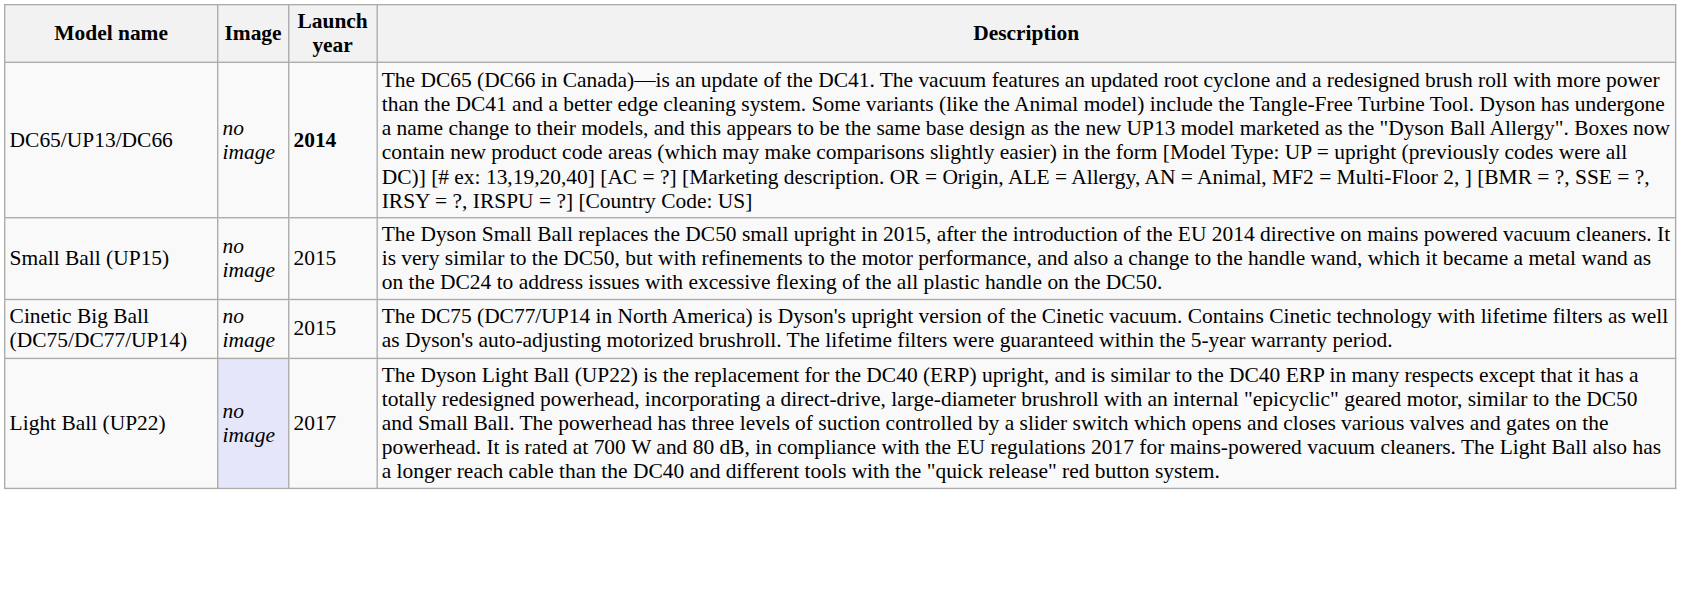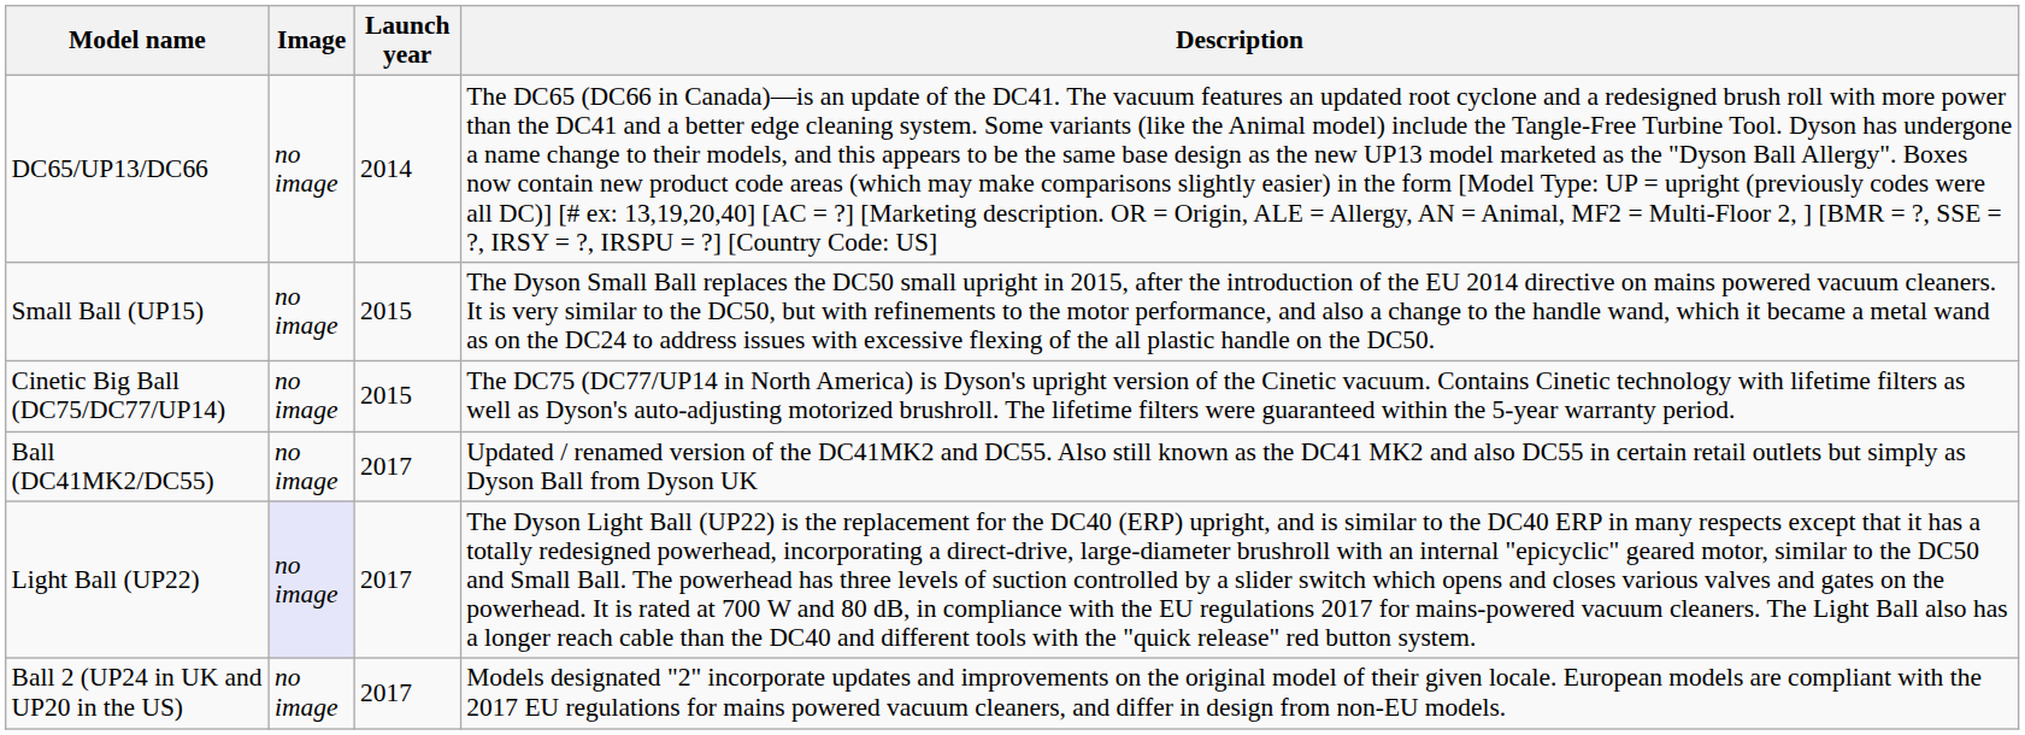 <table class="wikitable sortable">
 <tr>
 <th>Model name</th>
 <th>Image</th>
 <th>Launch year</th>
 <th>Description</th>
 </tr>
 <tr>
 <td>DC65/UP13/DC66</td>
 <td><em>no image</em></td>
-<td><strong>2014</strong></td>
+<td>2014</td>
 <td>The DC65 (DC66 in Canada)—is an update of the DC41. The vacuum features an updated root cyclone and a redesigned brush roll with more power than the DC41 and a better edge cleaning system. Some variants (like the Animal model) include the Tangle-Free Turbine Tool. Dyson has undergone a name change to their models, and this appears to be the same base design as the new UP13 model marketed as the "Dyson Ball Allergy". Boxes now contain new product code areas (which may make comparisons slightly easier) in the form [Model Type: UP = upright (previously codes were all DC)] [# ex: 13,19,20,40] [AC = ?] [Marketing description. OR = Origin, ALE = Allergy, AN = Animal, MF2 = Multi-Floor 2, ] [BMR = ?, SSE = ?, IRSY = ?, IRSPU = ?] [Country Code: US]</td>
 </tr>
 <tr>
 <td>Small Ball (UP15)</td>
 <td><em>no image</em></td>
 <td>2015</td>
 <td>The Dyson Small Ball replaces the DC50 small upright in 2015, after the introduction of the EU 2014 directive on mains powered vacuum cleaners. It is very similar to the DC50, but with refinements to the motor performance, and also a change to the handle wand, which it became a metal wand as on the DC24 to address issues with excessive flexing of the all plastic handle on the DC50.</td>
 </tr>
 <tr>
 <td>Cinetic Big Ball (DC75/DC77/UP14)</td>
 <td><em>no image</em></td>
 <td>2015</td>
 <td>The DC75 (DC77/UP14 in North America) is Dyson's upright version of the Cinetic vacuum. Contains Cinetic technology with lifetime filters as well as Dyson's auto-adjusting motorized brushroll. The lifetime filters were guaranteed within the 5-year warranty period.</td>
 </tr>
 <tr>
+<td>Ball (DC41MK2/DC55)</td>
+<td><em>no image</em></td>
+<td>2017</td>
+<td>Updated / renamed version of the DC41MK2 and DC55. Also still known as the DC41 MK2 and also DC55 in certain retail outlets but simply as Dyson Ball from Dyson UK</td>
+</tr>
+<tr>
 <td>Light Ball (UP22)</td>
 <td style="background: lavender;"><em>no image</em></td>
 <td>2017</td>
 <td>The Dyson Light Ball (UP22) is the replacement for the DC40 (ERP) upright, and is similar to the DC40 ERP in many respects except that it has a totally redesigned powerhead, incorporating a direct-drive, large-diameter brushroll with an internal "epicyclic" geared motor, similar to the DC50 and Small Ball. The powerhead has three levels of suction controlled by a slider switch which opens and closes various valves and gates on the powerhead. It is rated at 700 W and 80 dB, in compliance with the EU regulations 2017 for mains-powered vacuum cleaners. The Light Ball also has a longer reach cable than the DC40 and different tools with the "quick release" red button system.</td>
 </tr>
+<tr>
+<td>Ball 2 (UP24 in UK and UP20 in the US)</td>
+<td><em>no image</em></td>
+<td>2017</td>
+<td>Models designated "2" incorporate updates and improvements on the original model of their given locale. European models are compliant with the 2017 EU regulations for mains powered vacuum cleaners, and differ in design from non-EU models.</td>
+</tr>
 </table>
